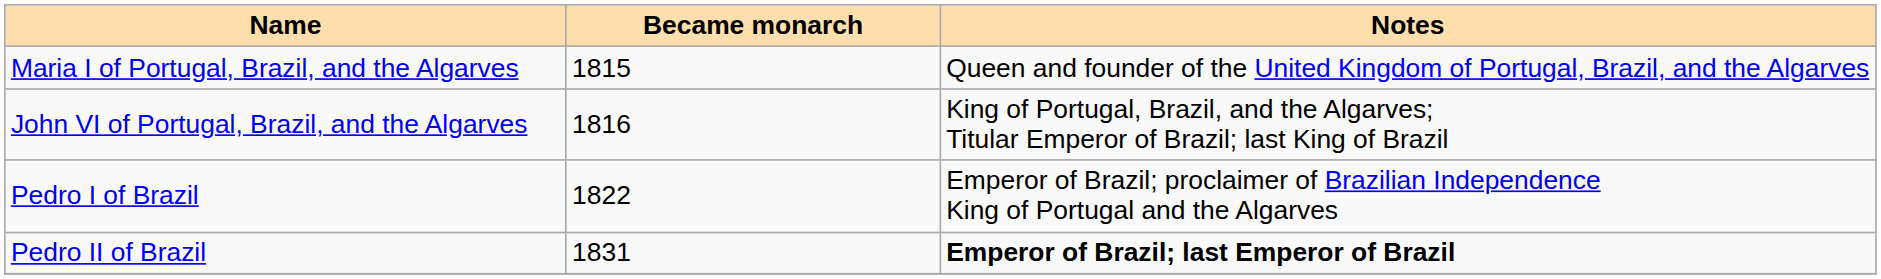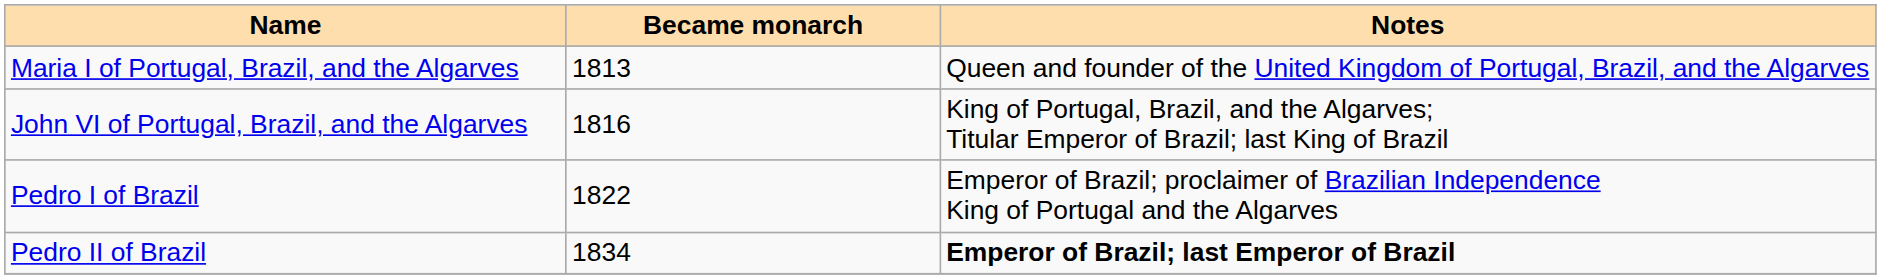 <table class="wikitable">
 <tr>
 <th width = "30" style="background:#FFDEAD">Name</th>
 <th width = "20%" style="background:#FFDEAD">Became monarch</th>
 <th width = "50%" style="background:#FFDEAD">Notes</th>
 </tr>
 <tr>
 <td><a href='#'>Maria I of Portugal, Brazil, and the Algarves</a></td>
-<td>1815</td>
+<td>1813</td>
 <td>Queen and founder of the <a href='#'>United Kingdom of Portugal, Brazil, and the Algarves</a></td>
 </tr>
 <tr>
 <td><a href='#'>John VI of Portugal, Brazil, and the Algarves</a></td>
 <td>1816</td>
 <td>King of Portugal, Brazil, and the Algarves; <br> Titular Emperor of Brazil; last King of Brazil</td>
 </tr>
 <tr>
 <td><a href='#'>Pedro I of Brazil</a></td>
 <td>1822</td>
 <td>Emperor of Brazil; proclaimer of <a href='#'>Brazilian Independence</a> <br> King of Portugal and the Algarves</td>
 </tr>
 <tr>
 <td><a href='#'>Pedro II of Brazil</a></td>
-<td>1831</td>
+<td>1834</td>
 <td><strong>Emperor of Brazil; last Emperor of Brazil</strong></td>
 </tr>
 <tr>
 </tr>
 </table>
